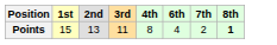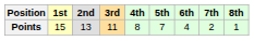 <table class="wikitable" style="font-size:85%; text-align:center">
 <tr>
 <th>Position</th>
 <td style="background:#ffffbf"> <strong>1st</strong> </td>
 <td style="background:#dfdfdf"> <strong>2nd</strong> </td>
 <td style="background:#ffdf9f"> <strong>3rd</strong> </td>
 <td style="background:#dfffdf"> <strong>4th</strong> </td>
+<td style="background:#dfffdf"> <strong>5th</strong> </td>
 <td style="background:#dfffdf"> <strong>6th</strong> </td>
 <td style="background:#dfffdf"> <strong>7th</strong> </td>
 <td style="background:#dfffdf"> <strong>8th</strong> </td>
 </tr>
 <tr>
 <th>Points</th>
 <td style="background:#ffffbf">15</td>
 <td style="background:#dfdfdf">13</td>
 <td style="background:#ffdf9f">11</td>
 <td style="background:#dfffdf">8</td>
+<td style="background:#dfffdf">7</td>
 <td style="background:#dfffdf">4</td>
 <td style="background:#dfffdf">2</td>
-<td style="background:#dfffdf"><strong>1</strong></td>
+<td style="background:#dfffdf">1</td>
 </tr>
 </table>
